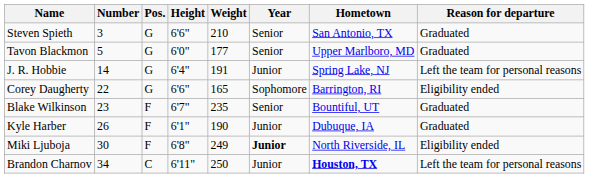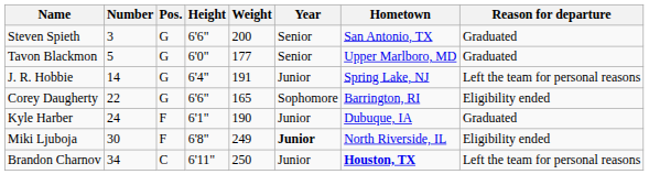 <table class="wikitable sortable" border="1">
 <tr>
 <th>Name</th>
 <th>Number</th>
 <th>Pos.</th>
 <th>Height</th>
 <th>Weight</th>
 <th>Year</th>
 <th>Hometown</th>
 <th class="unsortable">Reason for departure</th>
 </tr>
 <tr>
 <td>Steven Spieth</td>
 <td>3</td>
 <td>G</td>
 <td>6'6"</td>
-<td>210</td>
+<td>200</td>
 <td>Senior</td>
 <td><a href='#'>San Antonio, TX</a></td>
 <td>Graduated</td>
 </tr>
 <tr>
 <td>Tavon Blackmon</td>
 <td>5</td>
 <td>G</td>
 <td>6'0"</td>
 <td>177</td>
 <td>Senior</td>
 <td><a href='#'>Upper Marlboro, MD</a></td>
 <td>Graduated</td>
 </tr>
 <tr>
 <td>J. R. Hobbie</td>
 <td>14</td>
 <td>G</td>
 <td>6'4"</td>
 <td>191</td>
 <td>Junior</td>
 <td><a href='#'>Spring Lake, NJ</a></td>
 <td>Left the team for personal reasons</td>
 </tr>
 <tr>
 <td>Corey Daugherty</td>
 <td>22</td>
 <td>G</td>
 <td>6'6"</td>
 <td>165</td>
 <td>Sophomore</td>
 <td><a href='#'>Barrington, RI</a></td>
 <td>Eligibility ended</td>
 </tr>
 <tr>
-<td>Blake Wilkinson</td>
-<td>23</td>
-<td>F</td>
-<td>6'7"</td>
-<td>235</td>
-<td>Senior</td>
-<td><a href='#'>Bountiful, UT</a></td>
-<td>Graduated</td>
-</tr>
-<tr>
 <td>Kyle Harber</td>
-<td>26</td>
+<td>24</td>
 <td>F</td>
 <td>6'1"</td>
 <td>190</td>
 <td>Junior</td>
 <td><a href='#'>Dubuque, IA</a></td>
 <td>Graduated</td>
 </tr>
 <tr>
 <td>Miki Ljuboja</td>
 <td>30</td>
 <td>F</td>
 <td>6'8"</td>
 <td>249</td>
 <td><strong>Junior</strong></td>
 <td><a href='#'>North Riverside, IL</a></td>
 <td>Eligibility ended</td>
 </tr>
 <tr>
 <td>Brandon Charnov</td>
 <td>34</td>
 <td>C</td>
 <td>6'11"</td>
 <td>250</td>
 <td>Junior</td>
 <td><strong><a href='#'>Houston, TX</a></strong></td>
 <td>Left the team for personal reasons</td>
 </tr>
 </table>
